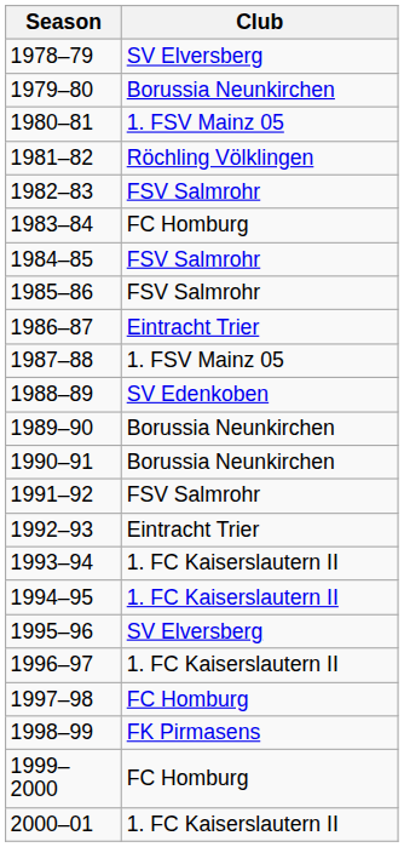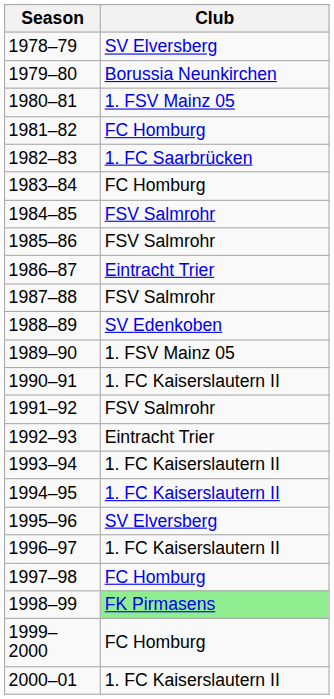 <table class="wikitable">
 <tr align="center" bgcolor="#dfdfdf">
 <th width="80">Season</th>
 <th width="200">Club</th>
 </tr>
 <tr>
 <td>1978–79</td>
 <td><a href='#'>SV Elversberg</a></td>
 </tr>
 <tr>
 <td>1979–80</td>
 <td><a href='#'>Borussia Neunkirchen</a></td>
 </tr>
 <tr>
 <td>1980–81</td>
 <td><a href='#'>1. FSV Mainz 05</a></td>
 </tr>
 <tr>
 <td>1981–82</td>
-<td><a href='#'>Röchling Völklingen</a></td>
+<td><a href='#'>FC Homburg</a></td>
 </tr>
 <tr>
 <td>1982–83</td>
-<td><a href='#'>FSV Salmrohr</a></td>
+<td><a href='#'>1. FC Saarbrücken</a></td>
 </tr>
 <tr>
 <td>1983–84</td>
 <td>FC Homburg</td>
 </tr>
 <tr>
 <td>1984–85</td>
 <td><a href='#'>FSV Salmrohr</a></td>
 </tr>
 <tr>
 <td>1985–86</td>
 <td>FSV Salmrohr</td>
 </tr>
 <tr>
 <td>1986–87</td>
 <td><a href='#'>Eintracht Trier</a></td>
 </tr>
 <tr>
 <td>1987–88</td>
-<td>1. FSV Mainz 05</td>
+<td>FSV Salmrohr</td>
 </tr>
 <tr>
 <td>1988–89</td>
 <td><a href='#'>SV Edenkoben</a></td>
 </tr>
 <tr>
 <td>1989–90</td>
-<td>Borussia Neunkirchen</td>
+<td>1. FSV Mainz 05</td>
 </tr>
 <tr>
 <td>1990–91</td>
-<td>Borussia Neunkirchen</td>
+<td>1. FC Kaiserslautern II</td>
 </tr>
 <tr>
 <td>1991–92</td>
 <td>FSV Salmrohr</td>
 </tr>
 <tr>
 <td>1992–93</td>
 <td>Eintracht Trier</td>
 </tr>
 <tr>
 <td>1993–94</td>
 <td>1. FC Kaiserslautern II</td>
 </tr>
 <tr>
 <td>1994–95</td>
 <td><a href='#'>1. FC Kaiserslautern II</a></td>
 </tr>
 <tr>
 <td>1995–96</td>
 <td><a href='#'>SV Elversberg</a></td>
 </tr>
 <tr>
 <td>1996–97</td>
 <td>1. FC Kaiserslautern II</td>
 </tr>
 <tr>
 <td>1997–98</td>
 <td><a href='#'>FC Homburg</a></td>
 </tr>
 <tr>
 <td>1998–99</td>
-<td><a href='#'>FK Pirmasens</a></td>
+<td style="background: lightgreen;"><a href='#'>FK Pirmasens</a></td>
 </tr>
 <tr>
 <td>1999–2000</td>
 <td>FC Homburg</td>
 </tr>
 <tr>
 <td>2000–01</td>
 <td>1. FC Kaiserslautern II</td>
 </tr>
 </table>
